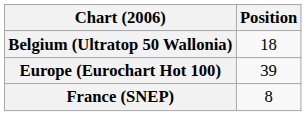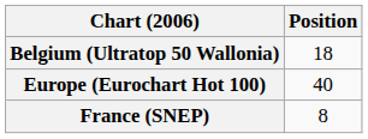 <table class="wikitable sortable plainrowheaders" style="text-align:center">
 <tr>
 <th>Chart (2006)</th>
 <th>Position</th>
 </tr>
 <tr>
 <th scope="row">Belgium (Ultratop 50 Wallonia)</th>
 <td>18</td>
 </tr>
 <tr>
 <th scope="row">Europe (Eurochart Hot 100)</th>
-<td>39</td>
+<td>40</td>
 </tr>
 <tr>
 <th scope="row">France (SNEP)</th>
 <td>8</td>
 </tr>
 </table>
